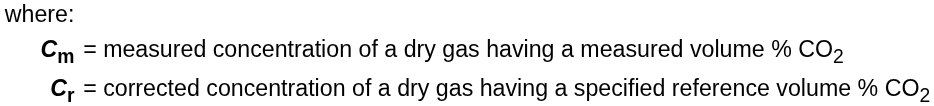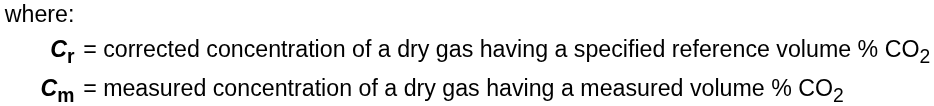 <table border="0" cellpadding="2">
 <tr>
 <td align=right>where:</td>
 <td> </td>
 </tr>
 <tr>
+<th align=right><strong><em>C</em></strong><sub><strong>r</strong></sub></th>
+<td align=left>= corrected concentration of a dry gas having a specified reference volume % CO<sub>2</sub></td>
+</tr>
+<tr>
 <th align=right><strong><em>C</em></strong><sub><strong>m</strong></sub></th>
 <td align=left>= measured concentration of a dry gas having a measured volume % CO<sub>2</sub></td>
 </tr>
-<tr>
-<th align=right><strong><em>C</em></strong><sub><strong>r</strong></sub></th>
-<td align=left>= corrected concentration of a dry gas having a specified reference volume % CO<sub>2</sub></td>
-</tr>
 </table>
